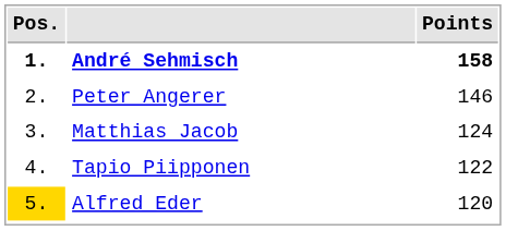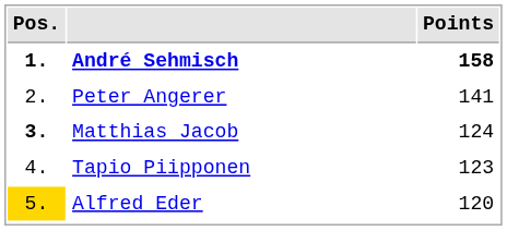 <table cellspacing="1" cellpadding="3" style="border:1px solid #AAAAAA;font-size:90%">
 <tr bgcolor="#E4E4E4">
 <th style="border-bottom:1px solid #AAAAAA" width=10>Pos.</th>
 <th style="border-bottom:1px solid #AAAAAA" width=200></th>
 <th style="border-bottom:1px solid #AAAAAA" width=20>Points</th>
 </tr>
 <tr>
 <td align="center"><strong>1.</strong></td>
 <td> <strong><a href='#'>André Sehmisch</a></strong></td>
 <td align="right"><strong>158</strong></td>
 </tr>
 <tr>
 <td align="center">2.</td>
 <td> <a href='#'>Peter Angerer</a></td>
-<td align="right">146</td>
+<td align="right">141</td>
 </tr>
 <tr>
-<td align="center">3.</td>
+<td align="center"><strong>3.</strong></td>
 <td> <a href='#'>Matthias Jacob</a></td>
 <td align="right">124</td>
 </tr>
 <tr>
 <td align="center">4.</td>
 <td> <a href='#'>Tapio Piipponen</a></td>
-<td align="right">122</td>
+<td align="right">123</td>
 </tr>
 <tr>
 <td align="center" style="background: gold;">5.</td>
 <td> <a href='#'>Alfred Eder</a></td>
 <td align="right">120</td>
 </tr>
 <tr>
 </tr>
 </table>
